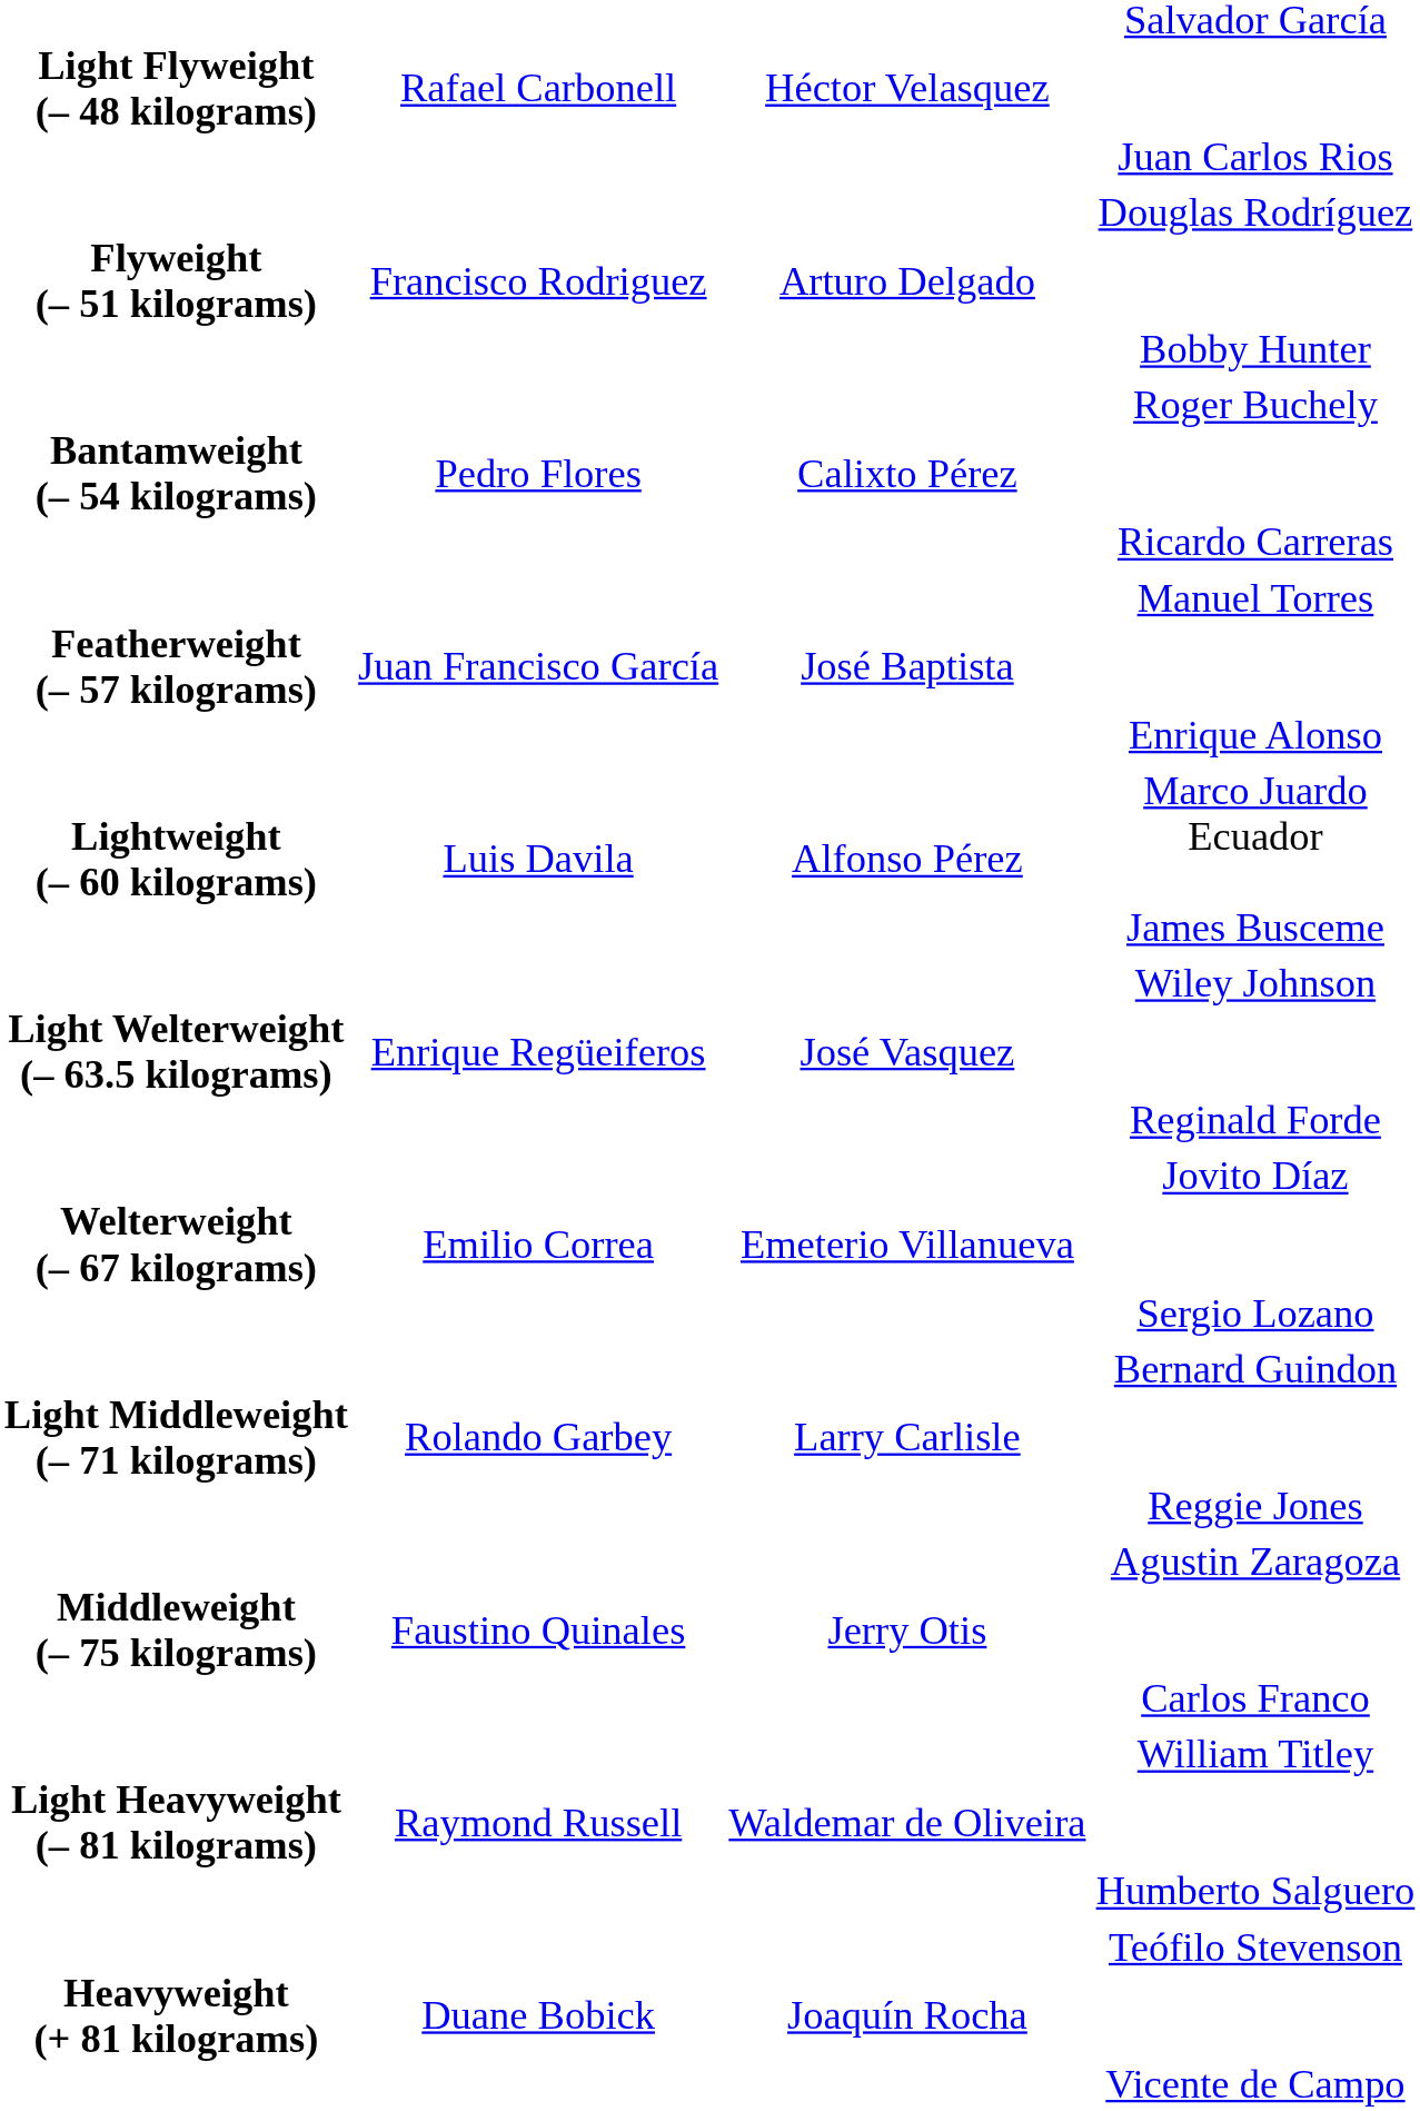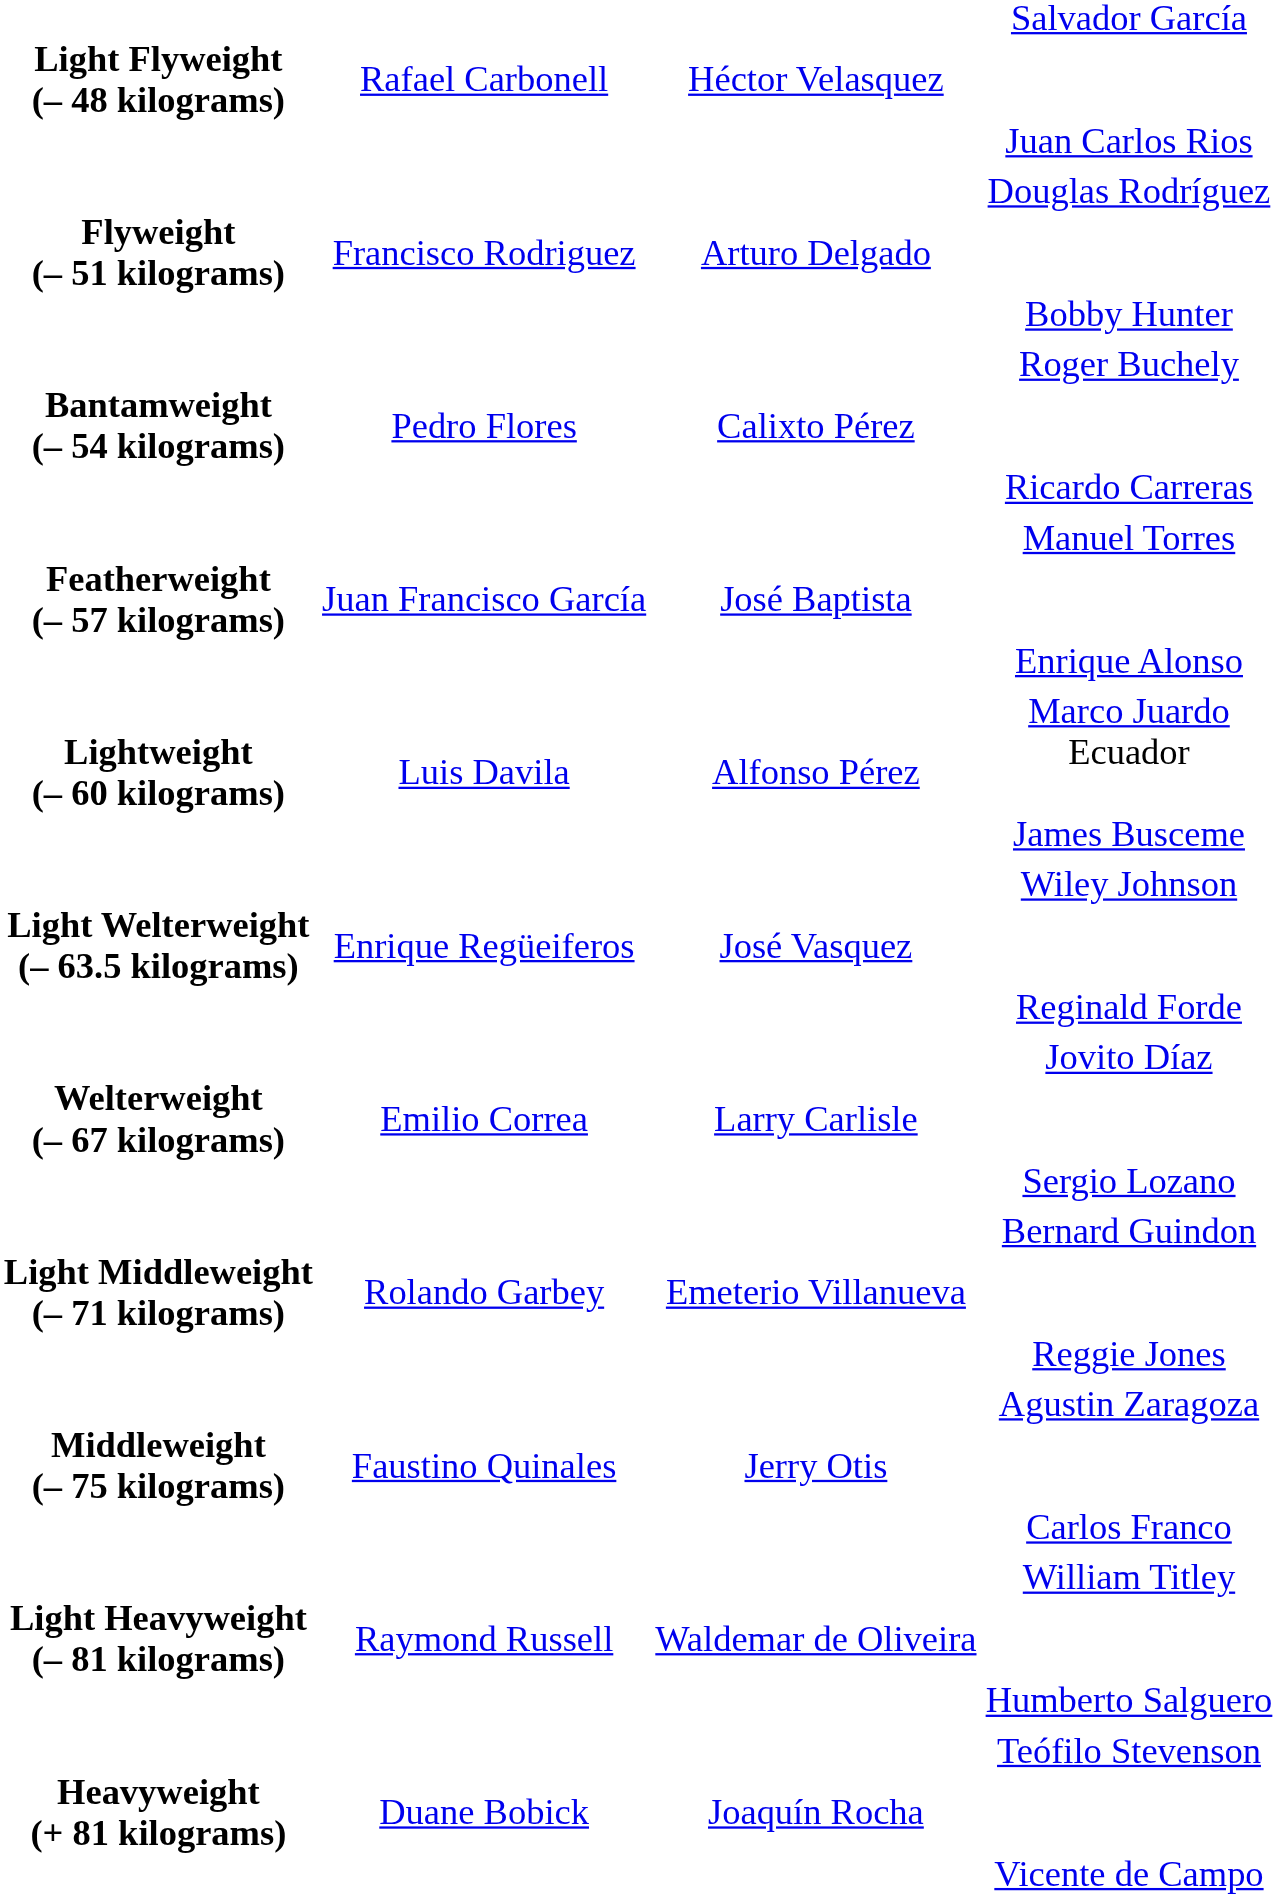 <table>
 <tr align="center">
 <td><strong>Light Flyweight<br>(– 48 kilograms)</strong></td>
 <td> <a href='#'>Rafael Carbonell</a><br></td>
 <td> <a href='#'>Héctor Velasquez</a><br></td>
 <td> <a href='#'>Salvador García</a><br><br><br> <a href='#'>Juan Carlos Rios</a><br></td>
 </tr>
 <tr align="center">
 <td><strong>Flyweight<br>(– 51 kilograms)</strong></td>
 <td> <a href='#'>Francisco Rodriguez</a><br></td>
 <td> <a href='#'>Arturo Delgado</a><br></td>
 <td> <a href='#'>Douglas Rodríguez</a><br><br><br> <a href='#'>Bobby Hunter</a><br></td>
 </tr>
 <tr align="center">
 <td><strong>Bantamweight<br>(– 54 kilograms)</strong></td>
 <td> <a href='#'>Pedro Flores</a><br></td>
 <td> <a href='#'>Calixto Pérez</a><br></td>
 <td> <a href='#'>Roger Buchely</a><br><br><br> <a href='#'>Ricardo Carreras</a><br></td>
 </tr>
 <tr align="center">
 <td><strong>Featherweight<br>(– 57 kilograms)</strong></td>
 <td> <a href='#'>Juan Francisco García</a><br></td>
 <td> <a href='#'>José Baptista</a><br></td>
 <td> <a href='#'>Manuel Torres</a><br><br><br> <a href='#'>Enrique Alonso</a><br></td>
 </tr>
 <tr align="center">
 <td><strong>Lightweight<br>(– 60 kilograms)</strong></td>
 <td> <a href='#'>Luis Davila</a><br></td>
 <td> <a href='#'>Alfonso Pérez</a><br></td>
 <td> <a href='#'>Marco Juardo</a><br>Ecuador<br><br> <a href='#'>James Busceme</a><br></td>
 </tr>
 <tr align="center">
 <td><strong>Light Welterweight<br>(– 63.5 kilograms)</strong></td>
 <td> <a href='#'>Enrique Regüeiferos</a><br></td>
 <td> <a href='#'>José Vasquez</a><br></td>
 <td> <a href='#'>Wiley Johnson</a><br><br><br> <a href='#'>Reginald Forde</a><br></td>
 </tr>
 <tr align="center">
 <td><strong>Welterweight<br>(– 67 kilograms)</strong></td>
 <td> <a href='#'>Emilio Correa</a><br></td>
-<td> <a href='#'>Emeterio Villanueva</a><br></td>
+<td> <a href='#'>Larry Carlisle</a><br></td>
 <td> <a href='#'>Jovito Díaz</a><br><br><br> <a href='#'>Sergio Lozano</a><br></td>
 </tr>
 <tr align="center">
 <td><strong>Light Middleweight<br>(– 71 kilograms)</strong></td>
 <td> <a href='#'>Rolando Garbey</a><br></td>
-<td> <a href='#'>Larry Carlisle</a><br></td>
+<td> <a href='#'>Emeterio Villanueva</a><br></td>
 <td> <a href='#'>Bernard Guindon</a><br><br><br> <a href='#'>Reggie Jones</a><br></td>
 </tr>
 <tr align="center">
 <td><strong>Middleweight<br>(– 75 kilograms)</strong></td>
 <td> <a href='#'>Faustino Quinales</a><br></td>
 <td> <a href='#'>Jerry Otis</a><br></td>
 <td> <a href='#'>Agustin Zaragoza</a><br><br><br> <a href='#'>Carlos Franco</a><br></td>
 </tr>
 <tr align="center">
 <td><strong>Light Heavyweight<br>(– 81 kilograms)</strong></td>
 <td> <a href='#'>Raymond Russell</a><br></td>
 <td> <a href='#'>Waldemar de Oliveira</a><br></td>
 <td> <a href='#'>William Titley</a><br><br><br> <a href='#'>Humberto Salguero</a><br></td>
 </tr>
 <tr align="center">
 <td><strong>Heavyweight<br>(+ 81 kilograms)</strong></td>
 <td> <a href='#'>Duane Bobick</a><br></td>
 <td> <a href='#'>Joaquín Rocha</a><br></td>
 <td> <a href='#'>Teófilo Stevenson</a><br><br><br> <a href='#'>Vicente de Campo</a><br></td>
 </tr>
 </table>
